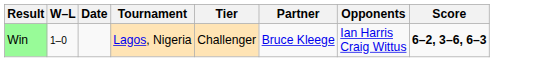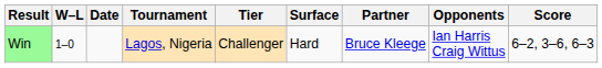 <table class="sortable wikitable">
 <tr>
 <th>Result</th>
 <th class="unsortable">W–L</th>
 <th>Date</th>
 <th>Tournament</th>
 <th>Tier</th>
+<th>Surface</th>
 <th>Partner</th>
 <th>Opponents</th>
 <th class="unsortable">Score</th>
 </tr>
 <tr>
 <td style="background:#98fb98;">Win</td>
 <td><small>1–0</small></td>
 <td><a href='#'></a></td>
 <td style="background:moccasin;"><a href='#'>Lagos</a>, Nigeria</td>
 <td style="background:moccasin;">Challenger</td>
+<td>Hard</td>
 <td> <a href='#'>Bruce Kleege</a></td>
 <td> <a href='#'>Ian Harris</a> <br>  <a href='#'>Craig Wittus</a></td>
-<td><strong>6–2, 3–6, 6–3</strong></td>
+<td>6–2, 3–6, 6–3</td>
 </tr>
 </table>
